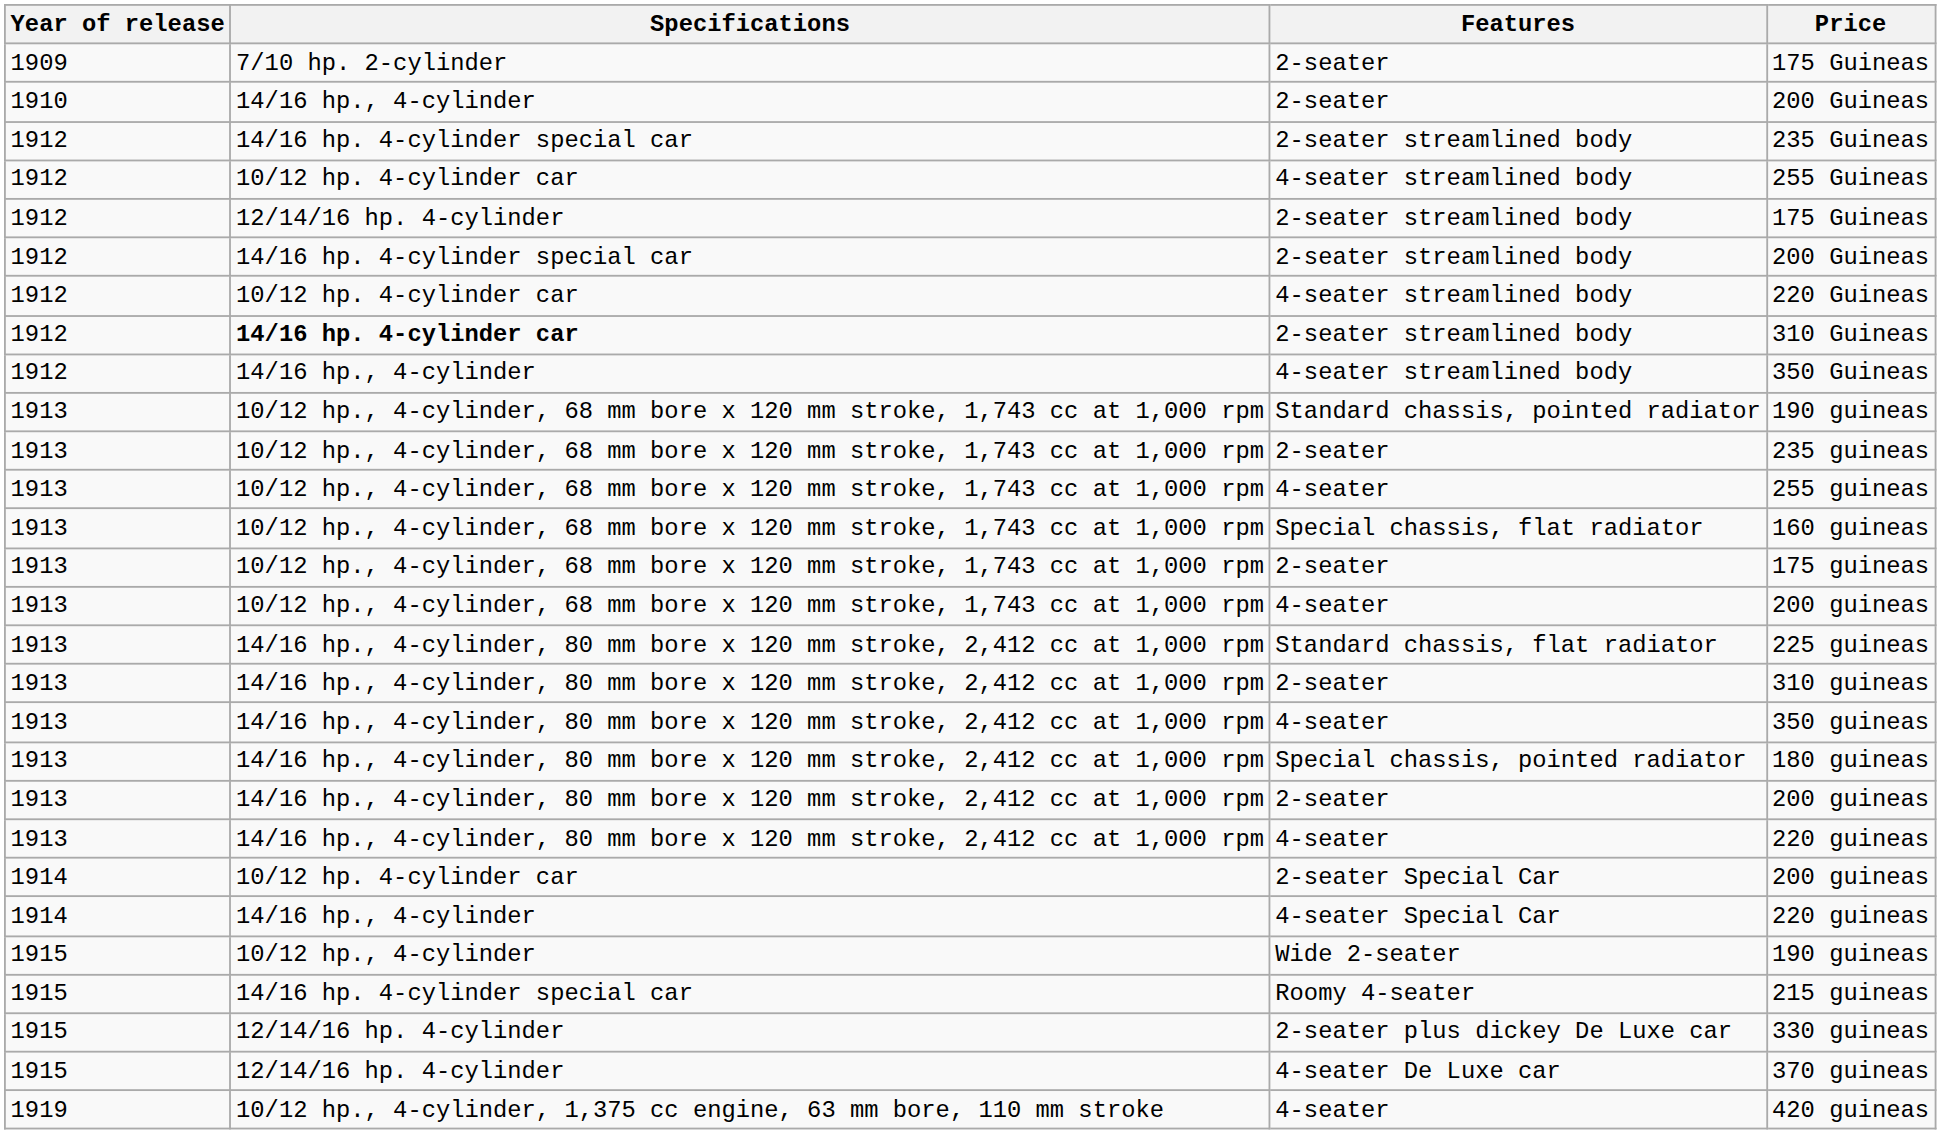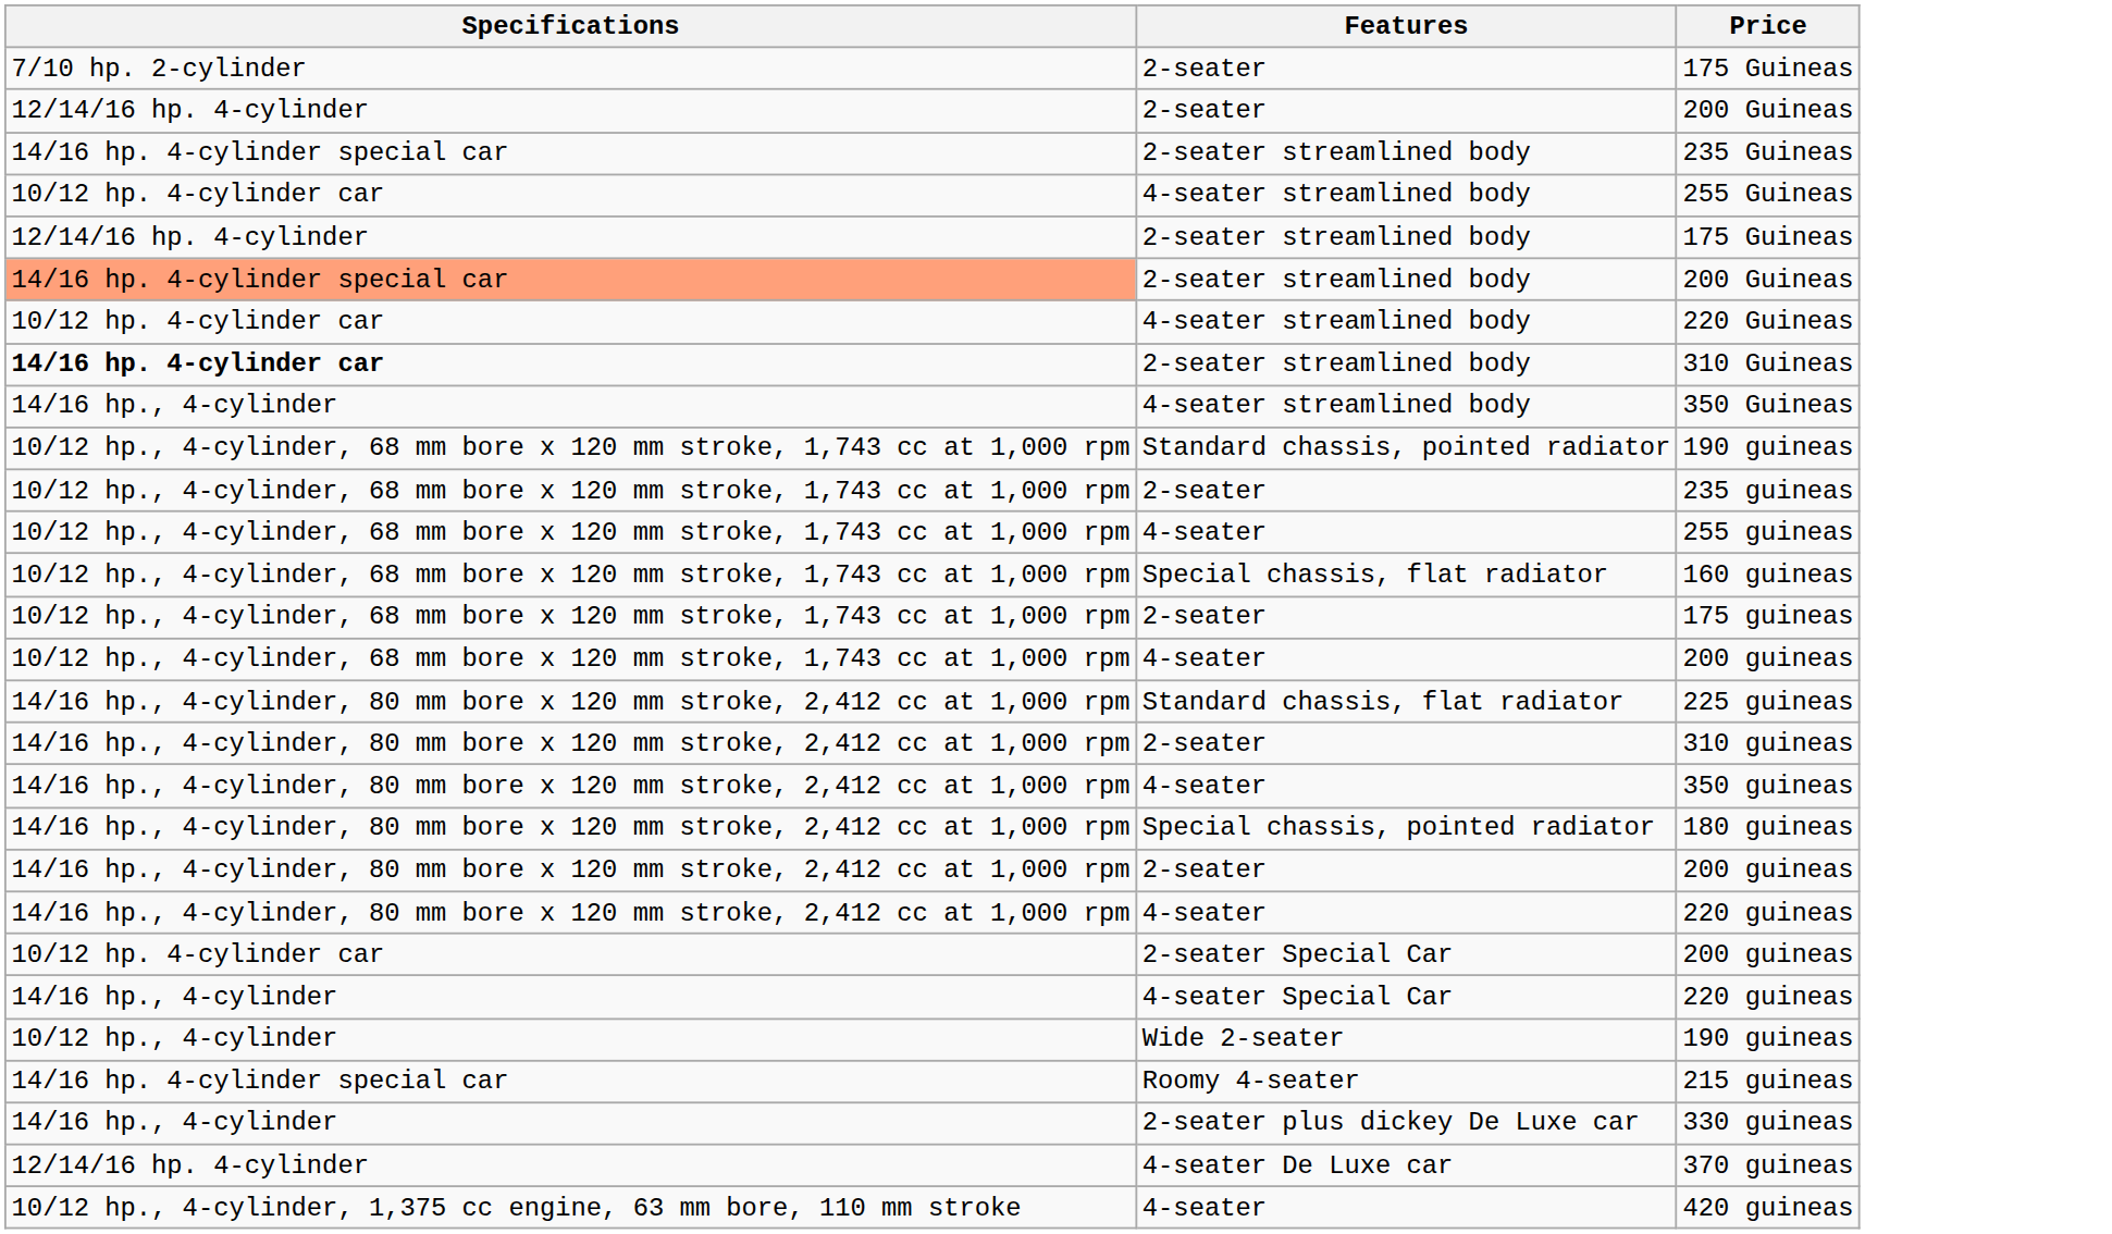 <table class="wikitable">
 <tr>
-<th>Year of release</th>
 <th>Specifications</th>
 <th>Features</th>
 <th>Price</th>
 </tr>
 <tr>
-<td>1909</td>
 <td>7/10 hp. 2-cylinder</td>
 <td>2-seater</td>
 <td>175 Guineas</td>
 </tr>
 <tr>
-<td>1910</td>
-<td>14/16 hp., 4-cylinder</td>
+<td>12/14/16 hp. 4-cylinder</td>
 <td>2-seater</td>
 <td>200 Guineas</td>
 </tr>
 <tr>
-<td>1912</td>
 <td>14/16 hp. 4-cylinder special car</td>
 <td>2-seater streamlined body</td>
 <td>235 Guineas</td>
 </tr>
 <tr>
-<td>1912</td>
 <td>10/12 hp. 4-cylinder car</td>
 <td>4-seater streamlined body</td>
 <td>255 Guineas</td>
 </tr>
 <tr>
-<td>1912</td>
 <td>12/14/16 hp. 4-cylinder</td>
 <td>2-seater streamlined body</td>
 <td>175 Guineas</td>
 </tr>
 <tr>
-<td>1912</td>
-<td>14/16 hp. 4-cylinder special car</td>
+<td style="background: lightsalmon;">14/16 hp. 4-cylinder special car</td>
 <td>2-seater streamlined body</td>
 <td>200 Guineas</td>
 </tr>
 <tr>
-<td>1912</td>
 <td>10/12 hp. 4-cylinder car</td>
 <td>4-seater streamlined body</td>
 <td>220 Guineas</td>
 </tr>
 <tr>
-<td>1912</td>
 <td><strong>14/16 hp. 4-cylinder car</strong></td>
 <td>2-seater streamlined body</td>
 <td>310 Guineas</td>
 </tr>
 <tr>
-<td>1912</td>
 <td>14/16 hp., 4-cylinder</td>
 <td>4-seater streamlined body</td>
 <td>350 Guineas</td>
 </tr>
 <tr>
-<td>1913</td>
 <td>10/12 hp., 4-cylinder, 68 mm bore x 120 mm stroke, 1,743 cc at 1,000 rpm</td>
 <td>Standard chassis, pointed radiator</td>
 <td>190 guineas</td>
 </tr>
 <tr>
-<td>1913</td>
 <td>10/12 hp., 4-cylinder, 68 mm bore x 120 mm stroke, 1,743 cc at 1,000 rpm</td>
 <td>2-seater</td>
 <td>235 guineas</td>
 </tr>
 <tr>
-<td>1913</td>
 <td>10/12 hp., 4-cylinder, 68 mm bore x 120 mm stroke, 1,743 cc at 1,000 rpm</td>
 <td>4-seater</td>
 <td>255 guineas</td>
 </tr>
 <tr>
-<td>1913</td>
 <td>10/12 hp., 4-cylinder, 68 mm bore x 120 mm stroke, 1,743 cc at 1,000 rpm</td>
 <td>Special chassis, flat radiator</td>
 <td>160 guineas</td>
 </tr>
 <tr>
-<td>1913</td>
 <td>10/12 hp., 4-cylinder, 68 mm bore x 120 mm stroke, 1,743 cc at 1,000 rpm</td>
 <td>2-seater</td>
 <td>175 guineas</td>
 </tr>
 <tr>
-<td>1913</td>
 <td>10/12 hp., 4-cylinder, 68 mm bore x 120 mm stroke, 1,743 cc at 1,000 rpm</td>
 <td>4-seater</td>
 <td>200 guineas</td>
 </tr>
 <tr>
-<td>1913</td>
 <td>14/16 hp., 4-cylinder, 80 mm bore x 120 mm stroke, 2,412 cc at 1,000 rpm</td>
 <td>Standard chassis, flat radiator</td>
 <td>225 guineas</td>
 </tr>
 <tr>
-<td>1913</td>
 <td>14/16 hp., 4-cylinder, 80 mm bore x 120 mm stroke, 2,412 cc at 1,000 rpm</td>
 <td>2-seater</td>
 <td>310 guineas</td>
 </tr>
 <tr>
-<td>1913</td>
 <td>14/16 hp., 4-cylinder, 80 mm bore x 120 mm stroke, 2,412 cc at 1,000 rpm</td>
 <td>4-seater</td>
 <td>350 guineas</td>
 </tr>
 <tr>
-<td>1913</td>
 <td>14/16 hp., 4-cylinder, 80 mm bore x 120 mm stroke, 2,412 cc at 1,000 rpm</td>
 <td>Special chassis, pointed radiator</td>
 <td>180 guineas</td>
 </tr>
 <tr>
-<td>1913</td>
 <td>14/16 hp., 4-cylinder, 80 mm bore x 120 mm stroke, 2,412 cc at 1,000 rpm</td>
 <td>2-seater</td>
 <td>200 guineas</td>
 </tr>
 <tr>
-<td>1913</td>
 <td>14/16 hp., 4-cylinder, 80 mm bore x 120 mm stroke, 2,412 cc at 1,000 rpm</td>
 <td>4-seater</td>
 <td>220 guineas</td>
 </tr>
 <tr>
-<td>1914</td>
 <td>10/12 hp. 4-cylinder car</td>
 <td>2-seater Special Car</td>
 <td>200 guineas</td>
 </tr>
 <tr>
-<td>1914</td>
 <td>14/16 hp., 4-cylinder</td>
 <td>4-seater Special Car</td>
 <td>220 guineas</td>
 </tr>
 <tr>
-<td>1915</td>
 <td>10/12 hp., 4-cylinder</td>
 <td>Wide 2-seater</td>
 <td>190 guineas</td>
 </tr>
 <tr>
-<td>1915</td>
 <td>14/16 hp. 4-cylinder special car</td>
 <td>Roomy 4-seater</td>
 <td>215 guineas</td>
 </tr>
 <tr>
-<td>1915</td>
-<td>12/14/16 hp. 4-cylinder</td>
+<td>14/16 hp., 4-cylinder</td>
 <td>2-seater plus dickey De Luxe car</td>
 <td>330 guineas</td>
 </tr>
 <tr>
-<td>1915</td>
 <td>12/14/16 hp. 4-cylinder</td>
 <td>4-seater De Luxe car</td>
 <td>370 guineas</td>
 </tr>
 <tr>
-<td>1919</td>
 <td>10/12 hp., 4-cylinder, 1,375 cc engine, 63 mm bore, 110 mm stroke</td>
 <td>4-seater</td>
 <td>420 guineas</td>
 </tr>
 </table>
